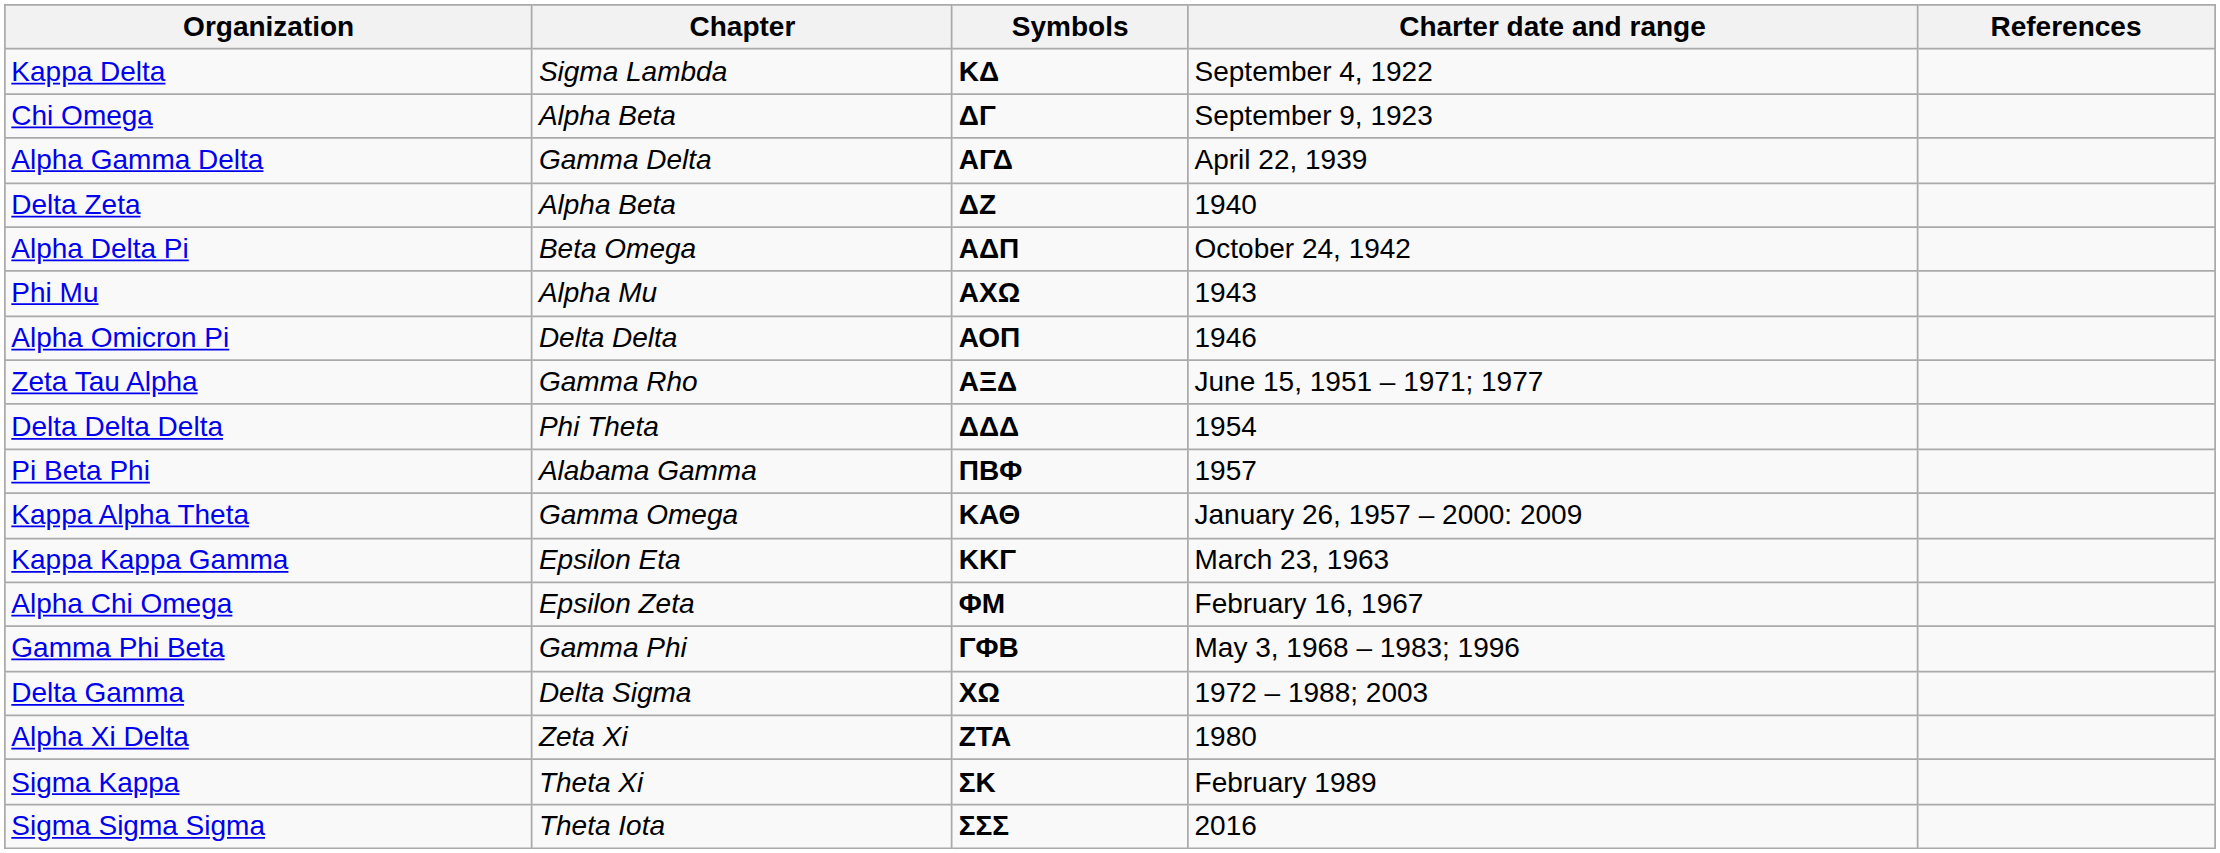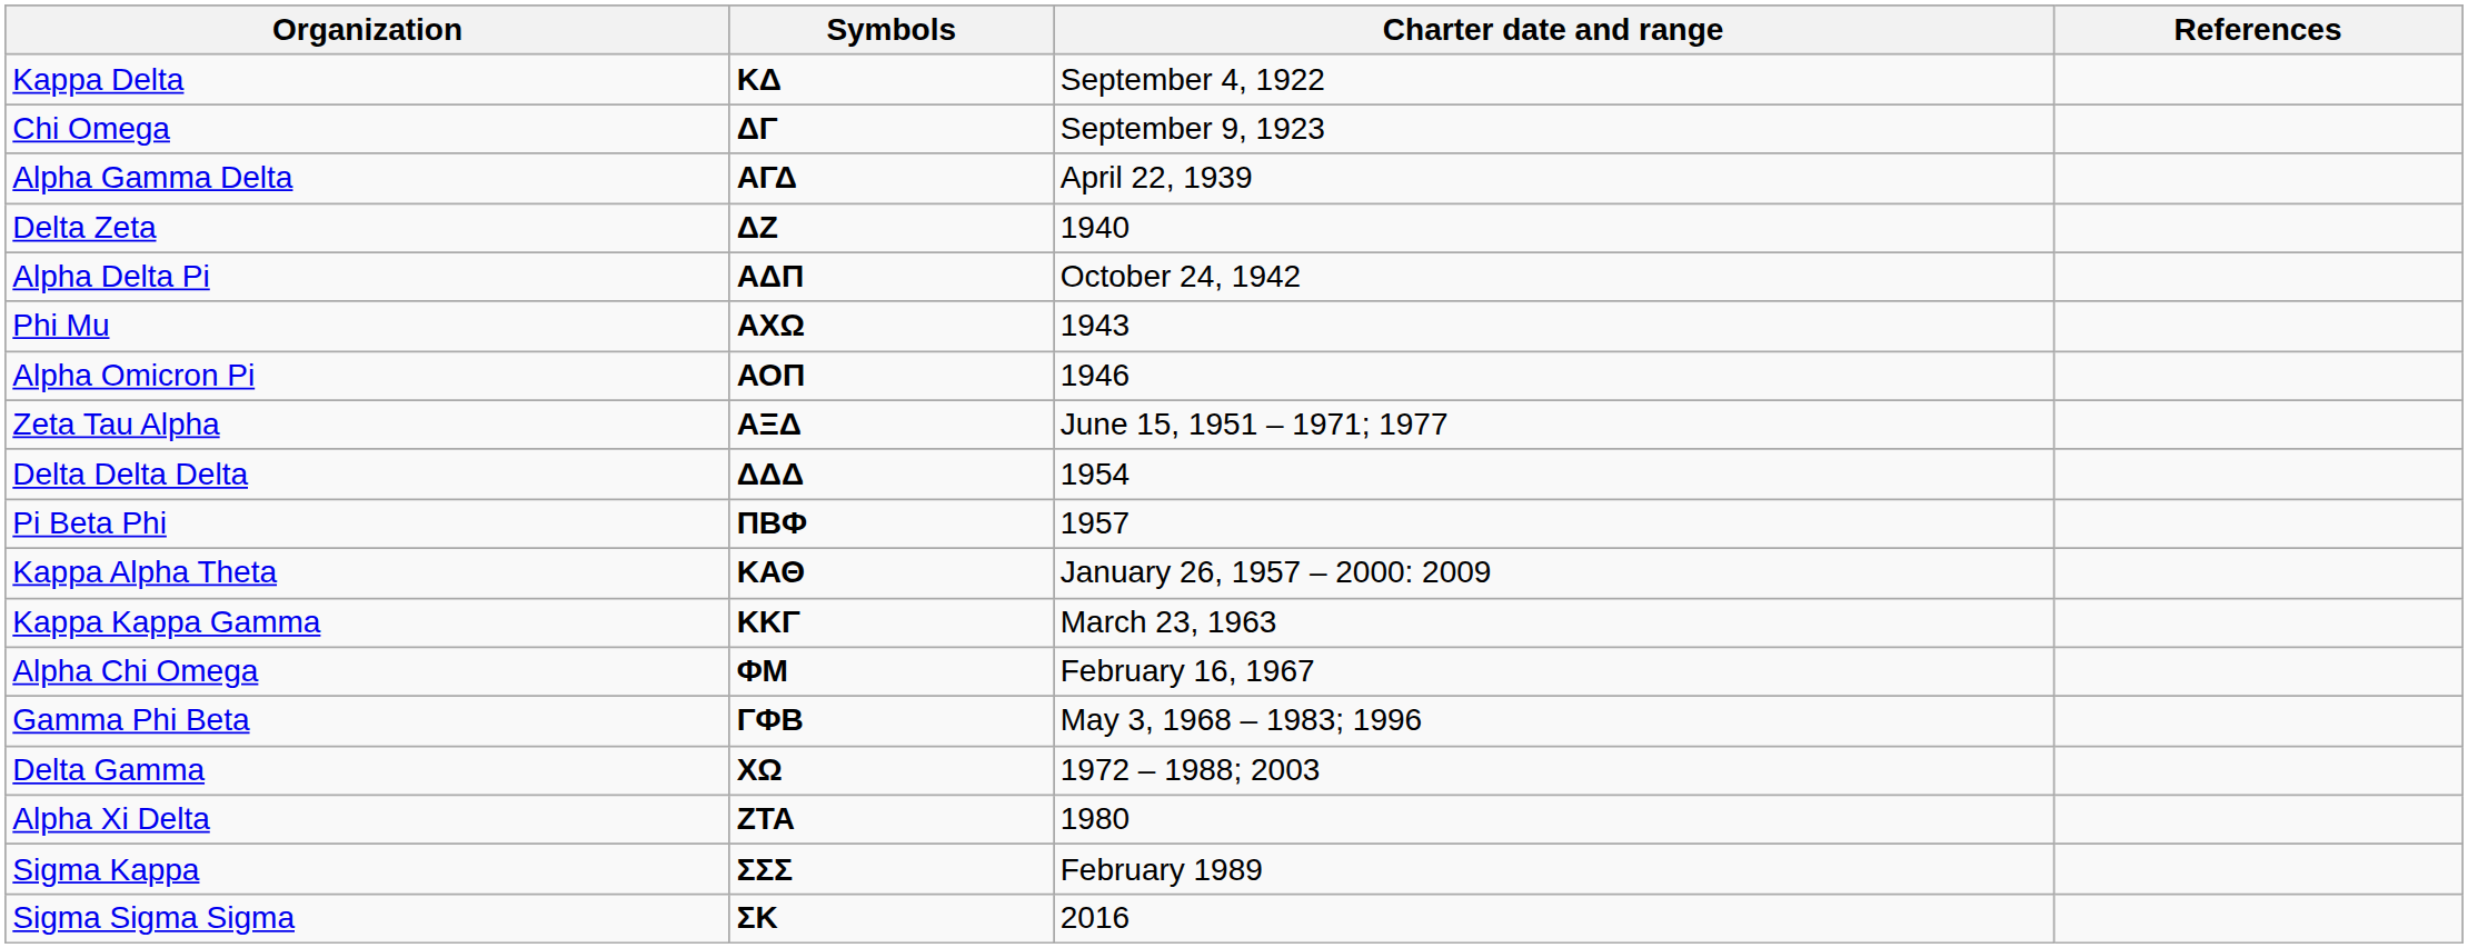 <table class="wikitable sortable" style="width:100%;">
 <tr>
 <th>Organization</th>
-<th>Chapter</th>
 <th>Symbols</th>
 <th>Charter date and range</th>
 <th>References</th>
 </tr>
 <tr>
 <td><a href='#'>Kappa Delta</a></td>
-<td><em>Sigma Lambda</em></td>
 <td><strong>ΚΔ</strong></td>
 <td>September 4, 1922</td>
 <td></td>
 </tr>
 <tr>
 <td><a href='#'>Chi Omega</a></td>
-<td><em>Alpha Beta</em></td>
 <td><strong>ΔΓ</strong></td>
 <td>September 9, 1923</td>
 <td></td>
 </tr>
 <tr>
 <td><a href='#'>Alpha Gamma Delta</a></td>
-<td><em>Gamma Delta</em></td>
 <td><strong>ΑΓΔ</strong></td>
 <td>April 22, 1939</td>
 <td></td>
 </tr>
 <tr>
 <td><a href='#'>Delta Zeta</a></td>
-<td><em>Alpha Beta</em></td>
 <td><strong>ΔΖ</strong></td>
 <td>1940</td>
 <td></td>
 </tr>
 <tr>
 <td><a href='#'>Alpha Delta Pi</a></td>
-<td><em>Beta Omega</em></td>
 <td><strong>ΑΔΠ</strong></td>
 <td>October 24, 1942</td>
 <td></td>
 </tr>
 <tr>
 <td><a href='#'>Phi Mu</a></td>
-<td><em>Alpha Mu</em></td>
 <td><strong>ΑΧΩ</strong></td>
 <td>1943</td>
 <td></td>
 </tr>
 <tr>
 <td><a href='#'>Alpha Omicron Pi</a></td>
-<td><em>Delta Delta</em></td>
 <td><strong>ΑΟΠ</strong></td>
 <td>1946</td>
 <td></td>
 </tr>
 <tr>
 <td><a href='#'>Zeta Tau Alpha</a></td>
-<td><em>Gamma Rho</em></td>
 <td><strong>ΑΞΔ</strong></td>
 <td>June 15, 1951 – 1971; 1977</td>
 <td></td>
 </tr>
 <tr>
 <td><a href='#'>Delta Delta Delta</a></td>
-<td><em>Phi Theta</em></td>
 <td><strong>ΔΔΔ</strong></td>
 <td>1954</td>
 <td></td>
 </tr>
 <tr>
 <td><a href='#'>Pi Beta Phi</a></td>
-<td><em>Alabama Gamma</em></td>
 <td><strong>ΠΒΦ</strong></td>
 <td>1957</td>
 <td></td>
 </tr>
 <tr>
 <td><a href='#'>Kappa Alpha Theta</a></td>
-<td><em>Gamma Omega</em></td>
 <td><strong>ΚΑΘ</strong></td>
 <td>January 26, 1957 – 2000: 2009</td>
 <td></td>
 </tr>
 <tr>
 <td><a href='#'>Kappa Kappa Gamma</a></td>
-<td><em>Epsilon Eta</em></td>
 <td><strong>ΚΚΓ</strong></td>
 <td>March 23, 1963</td>
 <td></td>
 </tr>
 <tr>
 <td><a href='#'>Alpha Chi Omega</a></td>
-<td><em>Epsilon Zeta</em></td>
 <td><strong>ΦΜ</strong></td>
 <td>February 16, 1967</td>
 <td></td>
 </tr>
 <tr>
 <td><a href='#'>Gamma Phi Beta</a></td>
-<td><em>Gamma Phi</em></td>
 <td><strong>ΓΦΒ</strong></td>
 <td>May 3, 1968 – 1983; 1996</td>
 <td></td>
 </tr>
 <tr>
 <td><a href='#'>Delta Gamma</a></td>
-<td><em>Delta Sigma</em></td>
 <td><strong>ΧΩ</strong></td>
 <td>1972 – 1988; 2003</td>
 <td></td>
 </tr>
 <tr>
 <td><a href='#'>Alpha Xi Delta</a></td>
-<td><em>Zeta Xi</em></td>
 <td><strong>ZTA</strong></td>
 <td>1980</td>
 <td></td>
 </tr>
 <tr>
 <td><a href='#'>Sigma Kappa</a></td>
-<td><em>Theta Xi</em></td>
-<td><strong>ΣΚ</strong></td>
+<td><strong>ΣΣΣ</strong></td>
 <td>February 1989</td>
 <td></td>
 </tr>
 <tr>
 <td><a href='#'>Sigma Sigma Sigma</a></td>
-<td><em>Theta Iota</em></td>
-<td><strong>ΣΣΣ</strong></td>
+<td><strong>ΣΚ</strong></td>
 <td>2016</td>
 <td></td>
 </tr>
 </table>
